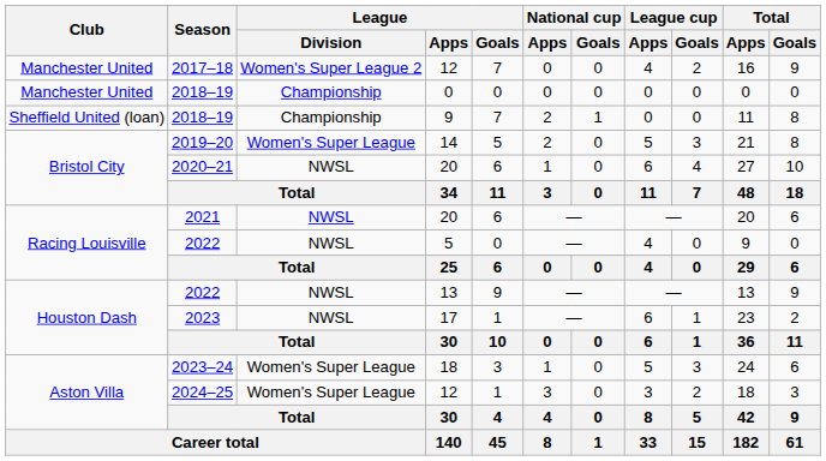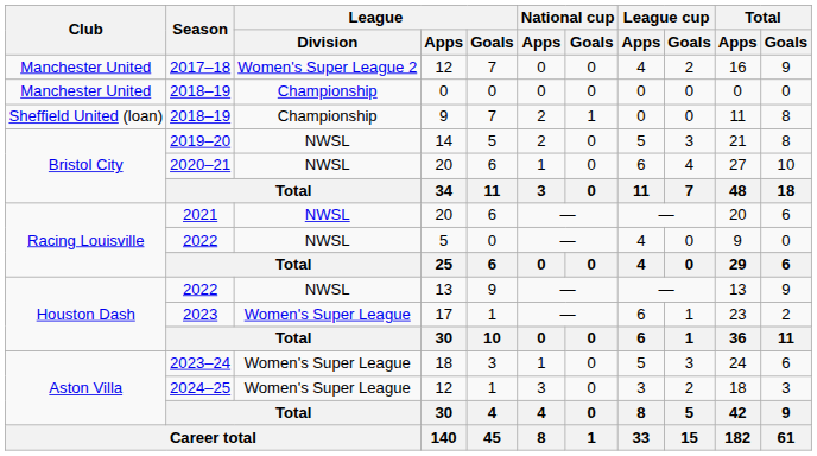 <table class="wikitable" style="text-align:center">
 <tr>
 <th rowspan="2">Club</th>
 <th rowspan="2">Season</th>
 <th colspan="3">League</th>
 <th colspan="2">National cup </th>
 <th colspan="2">League cup </th>
 <th colspan="2">Total</th>
 </tr>
 <tr>
 <th>Division</th>
 <th>Apps</th>
 <th>Goals</th>
 <th>Apps</th>
 <th>Goals</th>
 <th>Apps</th>
 <th>Goals</th>
 <th>Apps</th>
 <th>Goals</th>
 </tr>
 <tr>
 <td><a href='#'>Manchester United</a></td>
 <td><a href='#'>2017–18</a></td>
 <td><a href='#'>Women's Super League 2</a></td>
 <td>12</td>
 <td>7</td>
 <td>0</td>
 <td>0</td>
 <td>4</td>
 <td>2</td>
 <td>16</td>
 <td>9</td>
 </tr>
 <tr>
 <td><a href='#'>Manchester United</a></td>
 <td><a href='#'>2018–19</a></td>
 <td><a href='#'>Championship</a></td>
 <td>0</td>
 <td>0</td>
 <td>0</td>
 <td>0</td>
 <td>0</td>
 <td>0</td>
 <td>0</td>
 <td>0</td>
 </tr>
 <tr>
 <td><a href='#'>Sheffield United</a> (loan)</td>
 <td><a href='#'>2018–19</a></td>
 <td>Championship</td>
 <td>9</td>
 <td>7</td>
 <td>2</td>
 <td>1</td>
 <td>0</td>
 <td>0</td>
 <td>11</td>
 <td>8</td>
 </tr>
 <tr>
 <td rowspan="3"><a href='#'>Bristol City</a></td>
 <td><a href='#'>2019–20</a></td>
-<td><a href='#'>Women's Super League</a></td>
+<td>NWSL</td>
 <td>14</td>
 <td>5</td>
 <td>2</td>
 <td>0</td>
 <td>5</td>
 <td>3</td>
 <td>21</td>
 <td>8</td>
 </tr>
 <tr>
 <td><a href='#'>2020–21</a></td>
 <td>NWSL</td>
 <td>20</td>
 <td>6</td>
 <td>1</td>
 <td>0</td>
 <td>6</td>
 <td>4</td>
 <td>27</td>
 <td>10</td>
 </tr>
 <tr>
 <th colspan="2">Total</th>
 <th>34</th>
 <th>11</th>
 <th>3</th>
 <th>0</th>
 <th>11</th>
 <th>7</th>
 <th>48</th>
 <th>18</th>
 </tr>
 <tr>
 <td rowspan=3><a href='#'>Racing Louisville</a></td>
 <td><a href='#'>2021</a></td>
 <td><a href='#'>NWSL</a></td>
 <td>20</td>
 <td>6</td>
 <td colspan=2>—</td>
 <td colspan=2>—</td>
 <td>20</td>
 <td>6</td>
 </tr>
 <tr>
 <td><a href='#'>2022</a></td>
 <td>NWSL</td>
 <td>5</td>
 <td>0</td>
 <td colspan=2>—</td>
 <td>4</td>
 <td>0</td>
 <td>9</td>
 <td>0</td>
 </tr>
 <tr>
 <th colspan="2">Total</th>
 <th>25</th>
 <th>6</th>
 <th>0</th>
 <th>0</th>
 <th>4</th>
 <th>0</th>
 <th>29</th>
 <th>6</th>
 </tr>
 <tr>
 <td rowspan="3"><a href='#'>Houston Dash</a></td>
 <td><a href='#'>2022</a></td>
 <td>NWSL</td>
 <td>13</td>
 <td>9</td>
 <td colspan=2>—</td>
 <td colspan=2>—</td>
 <td>13</td>
 <td>9</td>
 </tr>
 <tr>
 <td><a href='#'>2023</a></td>
-<td>NWSL</td>
+<td><a href='#'>Women's Super League</a></td>
 <td>17</td>
 <td>1</td>
 <td colspan=2>—</td>
 <td>6</td>
 <td>1</td>
 <td>23</td>
 <td>2</td>
 </tr>
 <tr>
 <th colspan="2">Total</th>
 <th>30</th>
 <th>10</th>
 <th>0</th>
 <th>0</th>
 <th>6</th>
 <th>1</th>
 <th>36</th>
 <th>11</th>
 </tr>
 <tr>
 <td rowspan="3"><a href='#'>Aston Villa</a></td>
 <td><a href='#'>2023–24</a></td>
 <td>Women's Super League</td>
 <td>18</td>
 <td>3</td>
 <td>1</td>
 <td>0</td>
 <td>5</td>
 <td>3</td>
 <td>24</td>
 <td>6</td>
 </tr>
 <tr>
 <td><a href='#'>2024–25</a></td>
 <td>Women's Super League</td>
 <td>12</td>
 <td>1</td>
 <td>3</td>
 <td>0</td>
 <td>3</td>
 <td>2</td>
 <td>18</td>
 <td>3</td>
 </tr>
 <tr>
 <th colspan="2">Total</th>
 <th>30</th>
 <th>4</th>
 <th>4</th>
 <th>0</th>
 <th>8</th>
 <th>5</th>
 <th>42</th>
 <th>9</th>
 </tr>
 <tr>
 <th colspan="3">Career total</th>
 <th>140</th>
 <th>45</th>
 <th>8</th>
 <th>1</th>
 <th>33</th>
 <th>15</th>
 <th>182</th>
 <th>61</th>
 </tr>
 </table>
